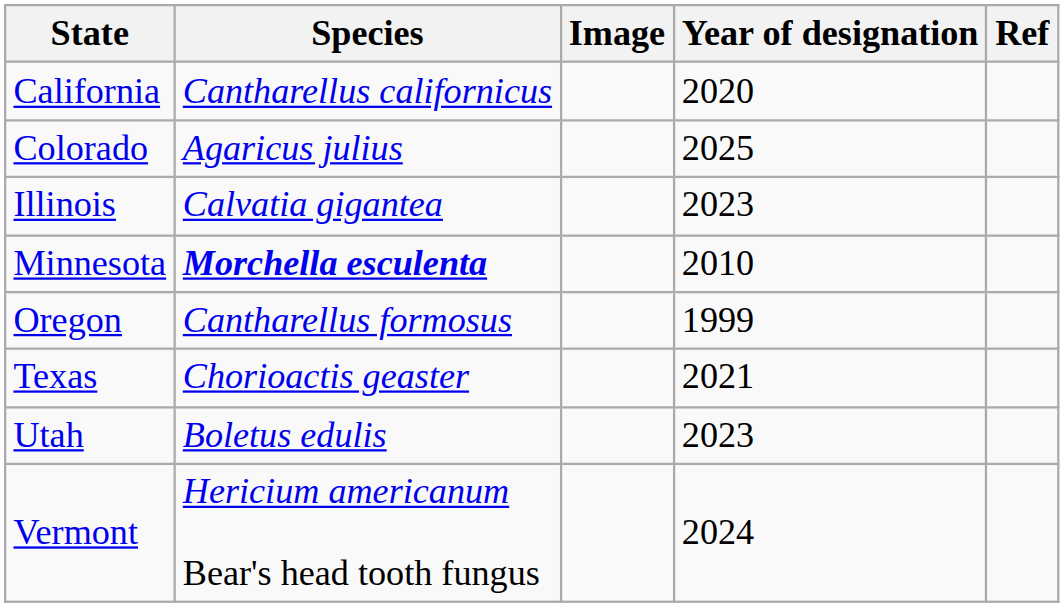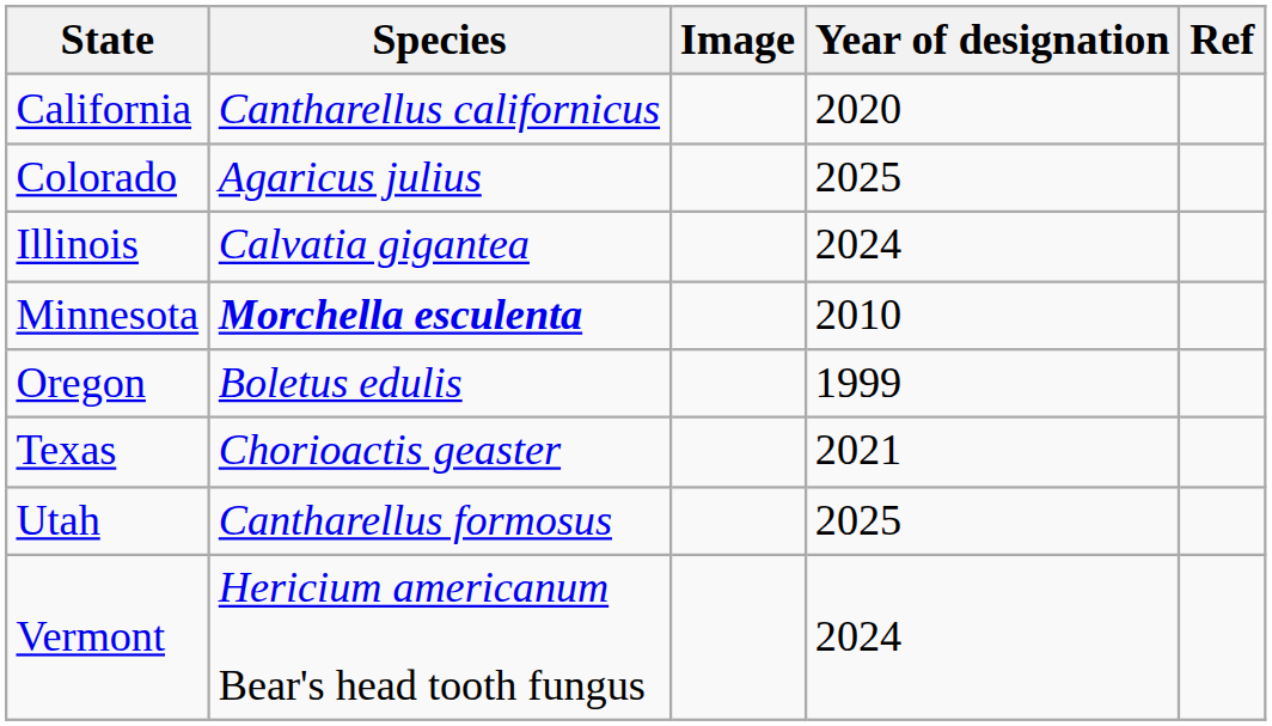 <table class="wikitable sortable">
 <tr>
 <th>State</th>
 <th>Species</th>
 <th class="unsortable">Image</th>
 <th>Year of designation</th>
 <th class="unsortable">Ref</th>
 </tr>
 <tr>
 <td><a href='#'>California</a></td>
 <td><em><a href='#'>Cantharellus californicus</a></em></td>
 <td></td>
 <td>2020</td>
 <td></td>
 </tr>
 <tr>
 <td><a href='#'>Colorado</a></td>
 <td><em><a href='#'>Agaricus julius</a></em></td>
 <td></td>
 <td>2025</td>
 <td><br></td>
 </tr>
 <tr>
 <td><a href='#'>Illinois</a></td>
 <td><em><a href='#'>Calvatia gigantea</a></em></td>
 <td></td>
-<td>2023</td>
+<td>2024</td>
 <td></td>
 </tr>
 <tr>
 <td><a href='#'>Minnesota</a></td>
 <td><strong><em><a href='#'>Morchella esculenta</a></em></strong></td>
 <td></td>
 <td>2010</td>
 <td></td>
 </tr>
 <tr>
 <td><a href='#'>Oregon</a></td>
-<td><em><a href='#'>Cantharellus formosus</a></em></td>
+<td><em><a href='#'>Boletus edulis</a></em></td>
 <td></td>
 <td>1999</td>
 <td></td>
 </tr>
 <tr>
 <td><a href='#'>Texas</a></td>
 <td><em><a href='#'>Chorioactis geaster</a></em></td>
 <td></td>
 <td>2021</td>
 <td></td>
 </tr>
 <tr>
 <td><a href='#'>Utah</a></td>
-<td><em><a href='#'>Boletus edulis</a></em></td>
+<td><em><a href='#'>Cantharellus formosus</a></em></td>
 <td></td>
-<td>2023</td>
+<td>2025</td>
 <td></td>
 </tr>
 <tr>
 <td><a href='#'>Vermont</a></td>
 <td><em><a href='#'>Hericium americanum</a></em><br><br>Bear's head tooth fungus</td>
 <td></td>
 <td>2024</td>
 <td></td>
 </tr>
 </table>
